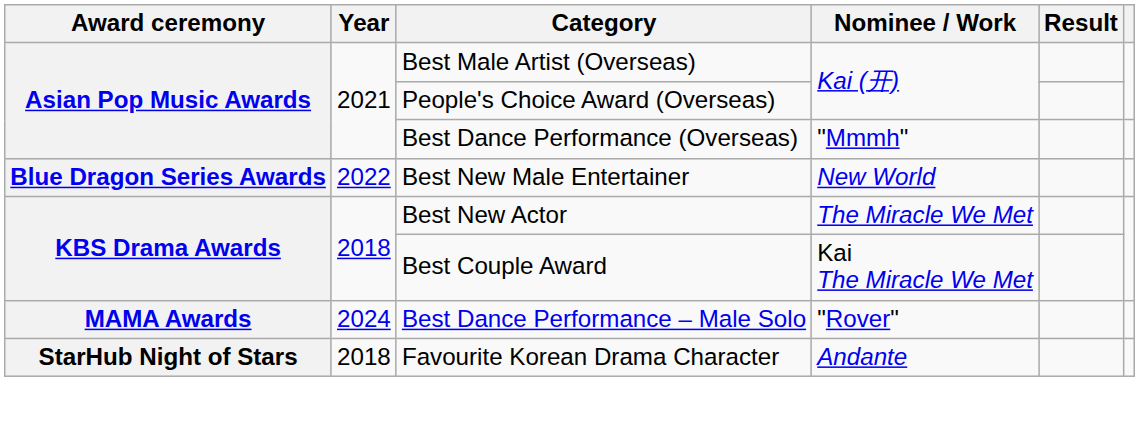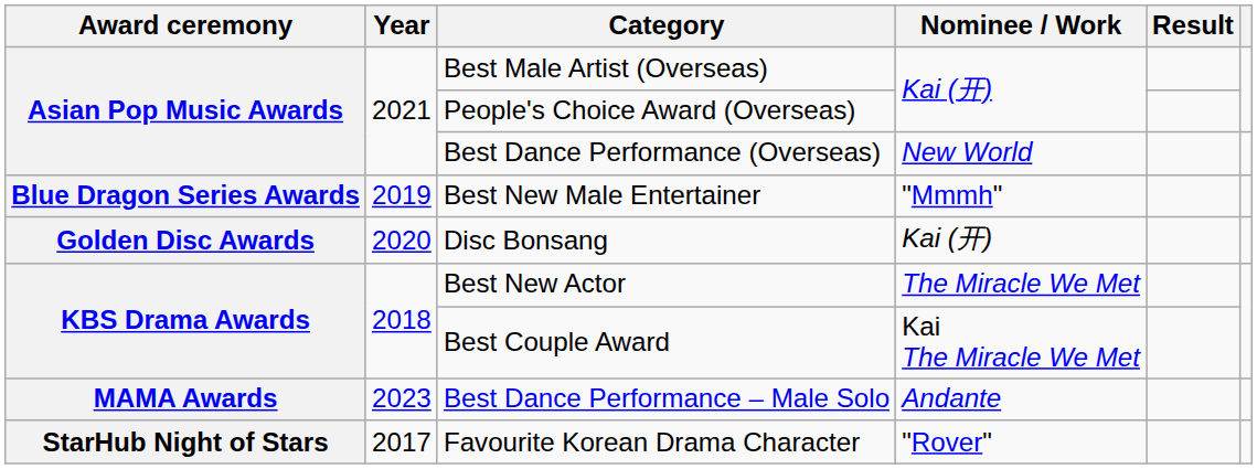 <table class="wikitable plainrowheaders sortable">
 <tr>
 <th scope="col">Award ceremony</th>
 <th scope="col">Year</th>
 <th scope="col">Category</th>
 <th scope="col">Nominee / Work</th>
 <th scope="col">Result</th>
 <th scope="col" class="unsortable"></th>
 </tr>
 <tr>
 <th scope="row" rowspan="3"><a href='#'>Asian Pop Music Awards</a></th>
 <td rowspan="3" style="text-align:center">2021</td>
 <td>Best Male Artist (Overseas)</td>
 <td rowspan="2"><em><a href='#'>Kai (开)</a></em></td>
 <td></td>
 <td rowspan="2" style="text-align:center"></td>
 </tr>
 <tr>
 <td>People's Choice Award (Overseas)</td>
 <td></td>
 </tr>
 <tr>
 <td>Best Dance Performance (Overseas)</td>
+<td><em><a href='#'>New World</a></em></td>
+<td></td>
+<td style="text-align:center"></td>
+</tr>
+<tr>
+<th scope="row"><a href='#'>Blue Dragon Series Awards</a></th>
+<td style="text-align:center"><a href='#'>2019</a></td>
+<td>Best New Male Entertainer</td>
 <td>"<a href='#'>Mmmh</a>"</td>
 <td></td>
 <td style="text-align:center"></td>
 </tr>
 <tr>
-<th scope="row"><a href='#'>Blue Dragon Series Awards</a></th>
-<td style="text-align:center"><a href='#'>2022</a></td>
-<td>Best New Male Entertainer</td>
-<td><em><a href='#'>New World</a></em></td>
+<th scope="row"><a href='#'>Golden Disc Awards</a></th>
+<td style="text-align:center"><a href='#'>2020</a></td>
+<td>Disc Bonsang</td>
+<td><em>Kai (开)</em></td>
 <td></td>
 <td style="text-align:center"></td>
 </tr>
 <tr>
 <th scope="row"  rowspan="2"><a href='#'>KBS Drama Awards</a></th>
 <td rowspan="2" style="text-align:center"><a href='#'>2018</a></td>
 <td>Best New Actor</td>
 <td><em><a href='#'>The Miracle We Met</a></em></td>
 <td></td>
 <td rowspan="2" style="text-align:center"></td>
 </tr>
 <tr>
 <td>Best Couple Award</td>
 <td>Kai <br><em><a href='#'>The Miracle We Met</a></em></td>
 <td></td>
 </tr>
 <tr>
 <th scope="row"><a href='#'>MAMA Awards</a></th>
-<td style="text-align:center"><a href='#'>2024</a></td>
+<td style="text-align:center"><a href='#'>2023</a></td>
 <td><a href='#'>Best Dance Performance – Male Solo</a></td>
-<td>"<a href='#'>Rover</a>"</td>
+<td><em><a href='#'>Andante</a></em></td>
 <td></td>
 <td style="text-align:center"></td>
 </tr>
 <tr>
 <th scope="row">StarHub Night of Stars</th>
-<td style="text-align:center">2018</td>
+<td style="text-align:center">2017</td>
 <td>Favourite Korean Drama Character</td>
-<td><em><a href='#'>Andante</a></em></td>
+<td>"<a href='#'>Rover</a>"</td>
 <td></td>
 <td style="text-align:center"></td>
 </tr>
 </table>
